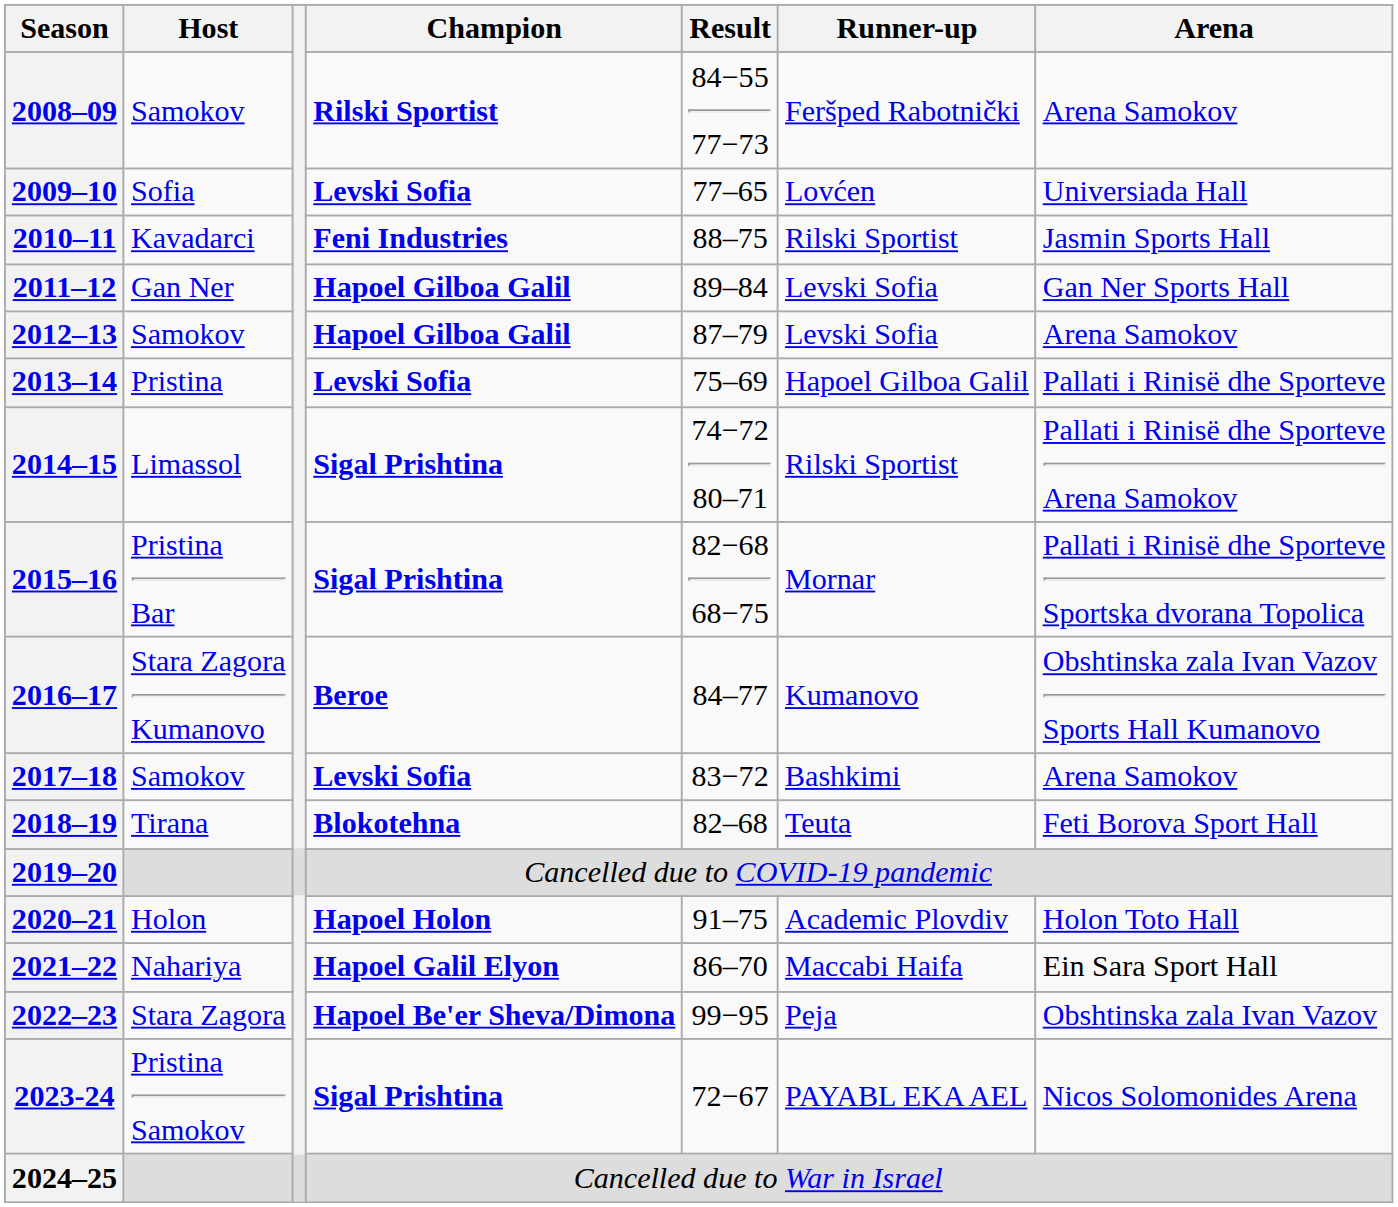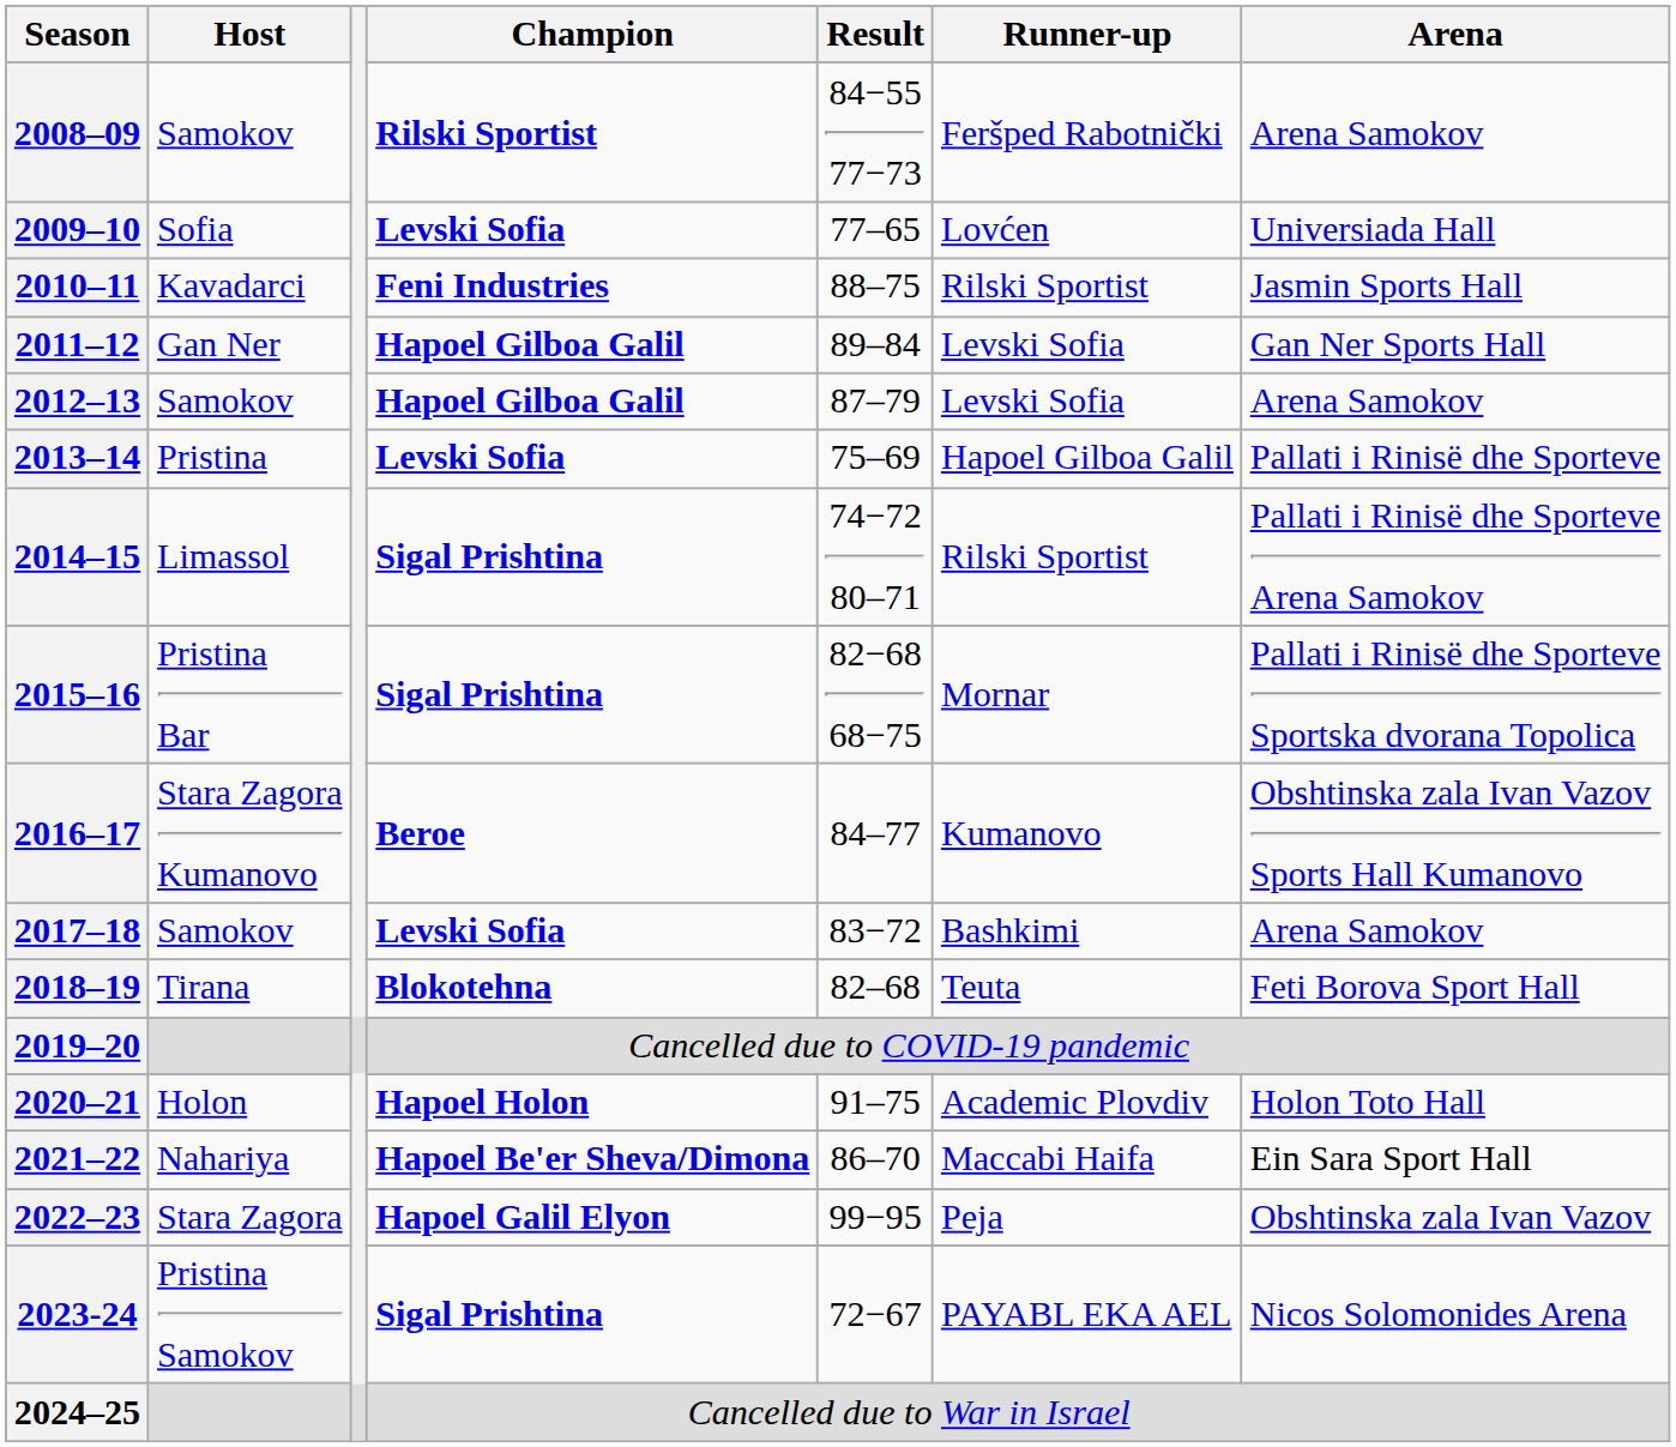 <table class="wikitable">
 <tr>
 <th>Season</th>
 <th>Host</th>
 <th rowspan=25 width=1%></th>
 <th>Champion</th>
 <th>Result</th>
 <th>Runner-up</th>
 <th>Arena</th>
 </tr>
 <tr>
 <th><a href='#'>2008–09</a></th>
 <td> <a href='#'>Samokov</a></td>
 <td> <strong><a href='#'>Rilski Sportist</a></strong></td>
 <td align=center>84−55<hr>77−73</td>
 <td> <a href='#'>Feršped Rabotnički</a></td>
 <td><a href='#'>Arena Samokov</a></td>
 </tr>
 <tr>
 <th><a href='#'>2009–10</a></th>
 <td> <a href='#'>Sofia</a></td>
 <td> <strong><a href='#'>Levski Sofia</a></strong></td>
 <td align=center>77–65</td>
 <td> <a href='#'>Lovćen</a></td>
 <td><a href='#'>Universiada Hall</a></td>
 </tr>
 <tr>
 <th><a href='#'>2010–11</a></th>
 <td> <a href='#'>Kavadarci</a></td>
 <td> <strong><a href='#'>Feni Industries</a></strong></td>
 <td align=center>88–75</td>
 <td> <a href='#'>Rilski Sportist</a></td>
 <td><a href='#'>Jasmin Sports Hall</a></td>
 </tr>
 <tr>
 <th><a href='#'>2011–12</a></th>
 <td> <a href='#'>Gan Ner</a></td>
 <td> <strong><a href='#'>Hapoel Gilboa Galil</a></strong></td>
 <td align=center>89–84</td>
 <td> <a href='#'>Levski Sofia</a></td>
 <td><a href='#'>Gan Ner Sports Hall</a></td>
 </tr>
 <tr>
 <th><a href='#'>2012–13</a></th>
 <td> <a href='#'>Samokov</a></td>
 <td> <strong><a href='#'>Hapoel Gilboa Galil</a></strong></td>
 <td align=center>87–79</td>
 <td> <a href='#'>Levski Sofia</a></td>
 <td><a href='#'>Arena Samokov</a></td>
 </tr>
 <tr>
 <th><a href='#'>2013–14</a></th>
 <td> <a href='#'>Pristina</a></td>
 <td> <strong><a href='#'>Levski Sofia</a></strong></td>
 <td align=center>75–69</td>
 <td> <a href='#'>Hapoel Gilboa Galil</a></td>
 <td><a href='#'>Pallati i Rinisë dhe Sporteve</a></td>
 </tr>
 <tr>
 <th><a href='#'>2014–15</a></th>
 <td> <a href='#'>Limassol</a></td>
 <td> <strong><a href='#'>Sigal Prishtina</a></strong></td>
 <td align=center>74−72<hr>80–71</td>
 <td> <a href='#'>Rilski Sportist</a></td>
 <td><a href='#'>Pallati i Rinisë dhe Sporteve</a><hr><a href='#'>Arena Samokov</a></td>
 </tr>
 <tr>
 <th><a href='#'>2015–16</a></th>
 <td> <a href='#'>Pristina</a><hr> <a href='#'>Bar</a></td>
 <td> <strong><a href='#'>Sigal Prishtina</a></strong></td>
 <td align=center>82−68<hr>68−75</td>
 <td> <a href='#'>Mornar</a></td>
 <td><a href='#'>Pallati i Rinisë dhe Sporteve</a><hr><a href='#'>Sportska dvorana Topolica</a></td>
 </tr>
 <tr>
 <th><a href='#'>2016–17</a></th>
 <td> <a href='#'>Stara Zagora</a><hr> <a href='#'>Kumanovo</a></td>
 <td> <strong><a href='#'>Beroe</a></strong></td>
 <td align=center>84–77</td>
 <td> <a href='#'>Kumanovo</a></td>
 <td><a href='#'>Obshtinska zala Ivan Vazov</a><hr><a href='#'>Sports Hall Kumanovo</a></td>
 </tr>
 <tr>
 <th><a href='#'>2017–18</a></th>
 <td> <a href='#'>Samokov</a></td>
 <td> <strong><a href='#'>Levski Sofia</a></strong></td>
 <td align=center>83−72</td>
 <td> <a href='#'>Bashkimi</a></td>
 <td><a href='#'>Arena Samokov</a></td>
 </tr>
 <tr>
 <th><a href='#'>2018–19</a></th>
 <td> <a href='#'>Tirana</a></td>
 <td> <strong><a href='#'>Blokotehna</a></strong></td>
 <td align=center>82–68</td>
 <td> <a href='#'>Teuta</a></td>
 <td><a href='#'>Feti Borova Sport Hall</a></td>
 </tr>
 <tr>
 <th><a href='#'>2019–20</a></th>
 <td colspan=6 align=center bgcolor=DDDDDD><em>Cancelled due to <a href='#'>COVID-19 pandemic</a></em></td>
 </tr>
 <tr>
 <th><a href='#'>2020–21</a></th>
 <td> <a href='#'>Holon</a></td>
 <td> <strong><a href='#'>Hapoel Holon</a></strong></td>
 <td align=center>91–75</td>
 <td> <a href='#'>Academic Plovdiv</a></td>
 <td><a href='#'>Holon Toto Hall</a></td>
 </tr>
 <tr>
 <th><a href='#'>2021–22</a></th>
 <td> <a href='#'>Nahariya</a></td>
-<td> <strong><a href='#'>Hapoel Galil Elyon</a></strong></td>
+<td> <strong><a href='#'>Hapoel Be'er Sheva/Dimona</a></strong></td>
 <td align=center>86–70</td>
 <td> <a href='#'>Maccabi Haifa</a></td>
 <td>Ein Sara Sport Hall</td>
 </tr>
 <tr>
 <th><a href='#'>2022–23</a></th>
 <td> <a href='#'>Stara Zagora</a></td>
-<td> <strong><a href='#'>Hapoel Be'er Sheva/Dimona</a></strong></td>
+<td> <strong><a href='#'>Hapoel Galil Elyon</a></strong></td>
 <td align=center>99−95</td>
 <td> <a href='#'>Peja</a></td>
 <td><a href='#'>Obshtinska zala Ivan Vazov</a></td>
 </tr>
 <tr>
 <th><a href='#'>2023-24</a></th>
 <td> <a href='#'>Pristina</a><hr> <a href='#'>Samokov</a></td>
 <td> <strong><a href='#'>Sigal Prishtina</a></strong></td>
 <td align=center>72−67</td>
 <td> <a href='#'>PAYABL EKA AEL</a></td>
 <td><a href='#'>Nicos Solomonides Arena</a></td>
 </tr>
 <tr>
 <th>2024–25</th>
 <td colspan=6 align=center bgcolor=DDDDDD><em>Cancelled due to <a href='#'>War in Israel</a></em></td>
 </tr>
 <tr>
 </tr>
 </table>
